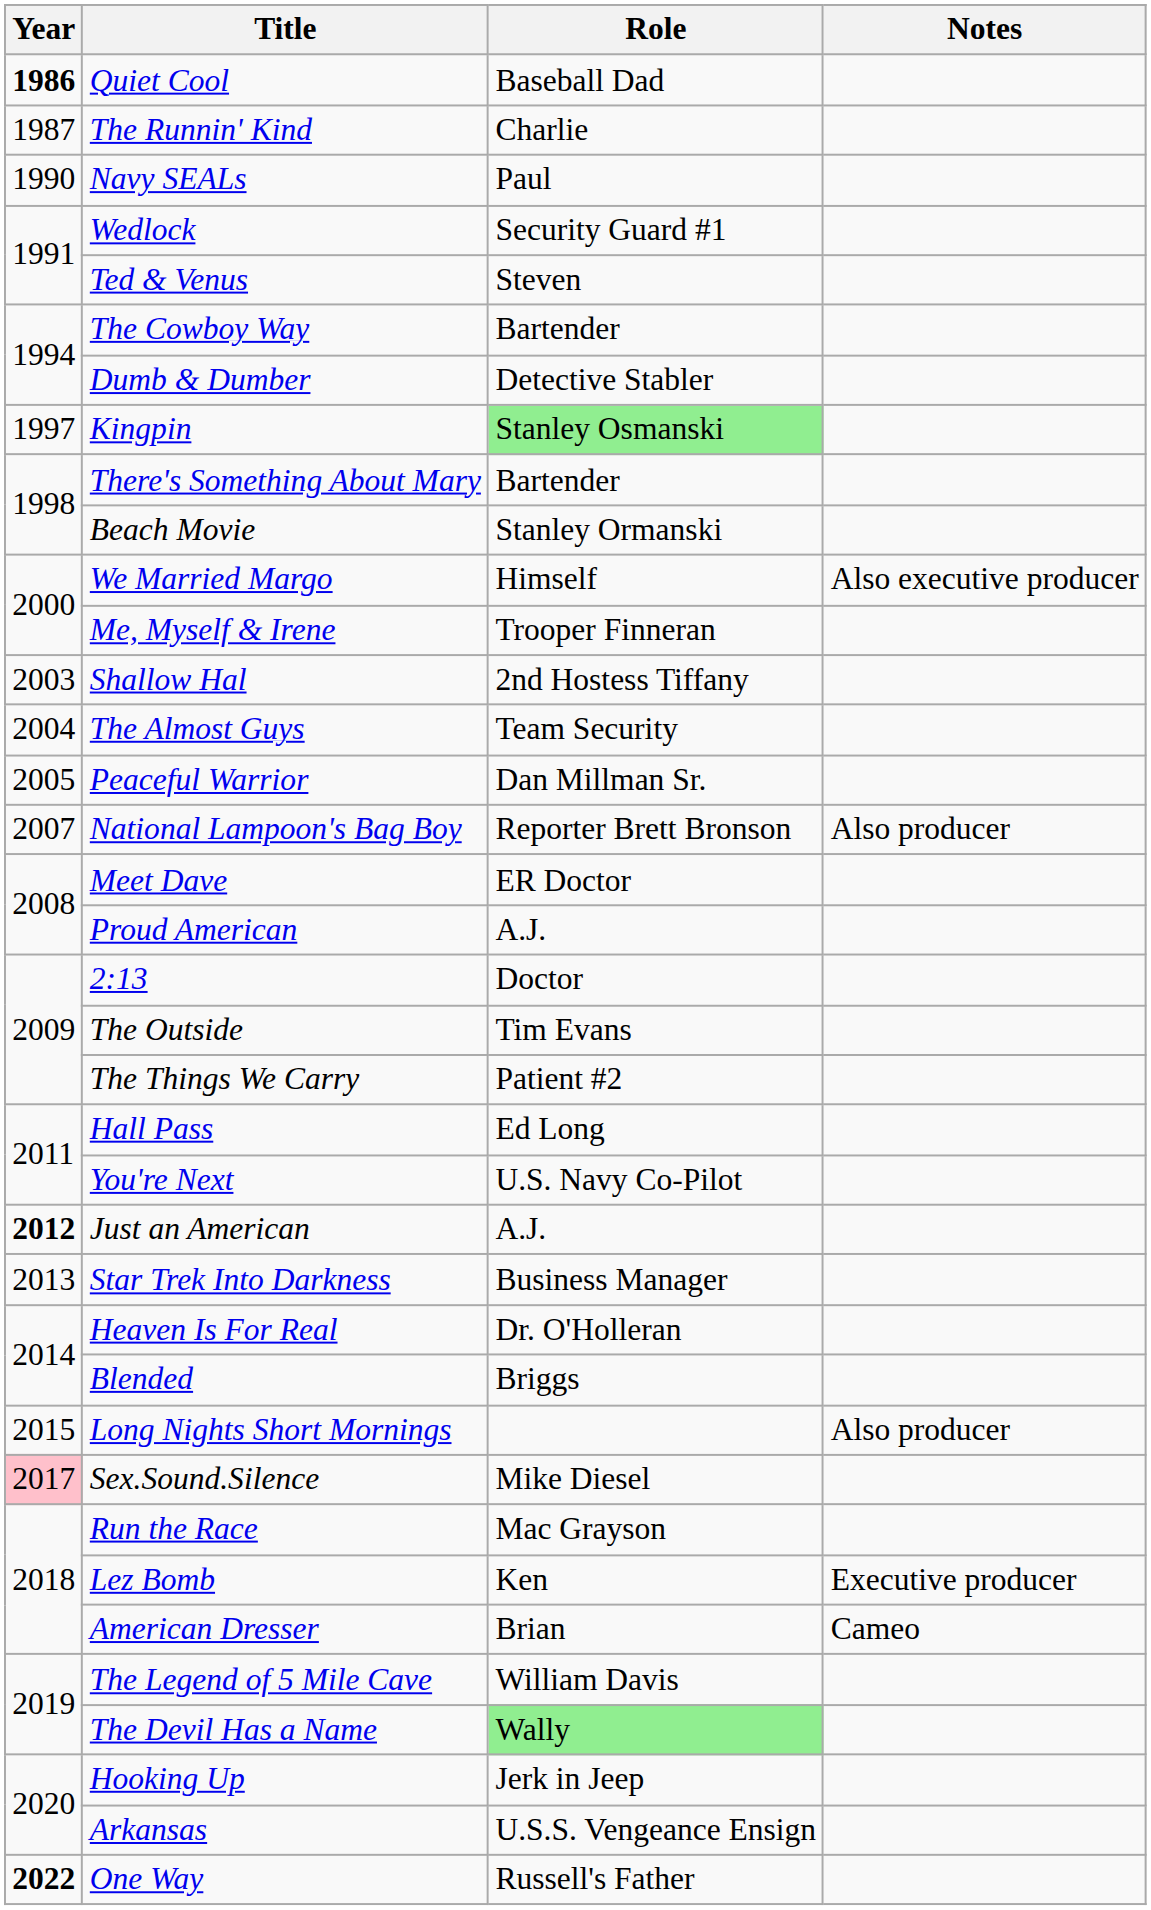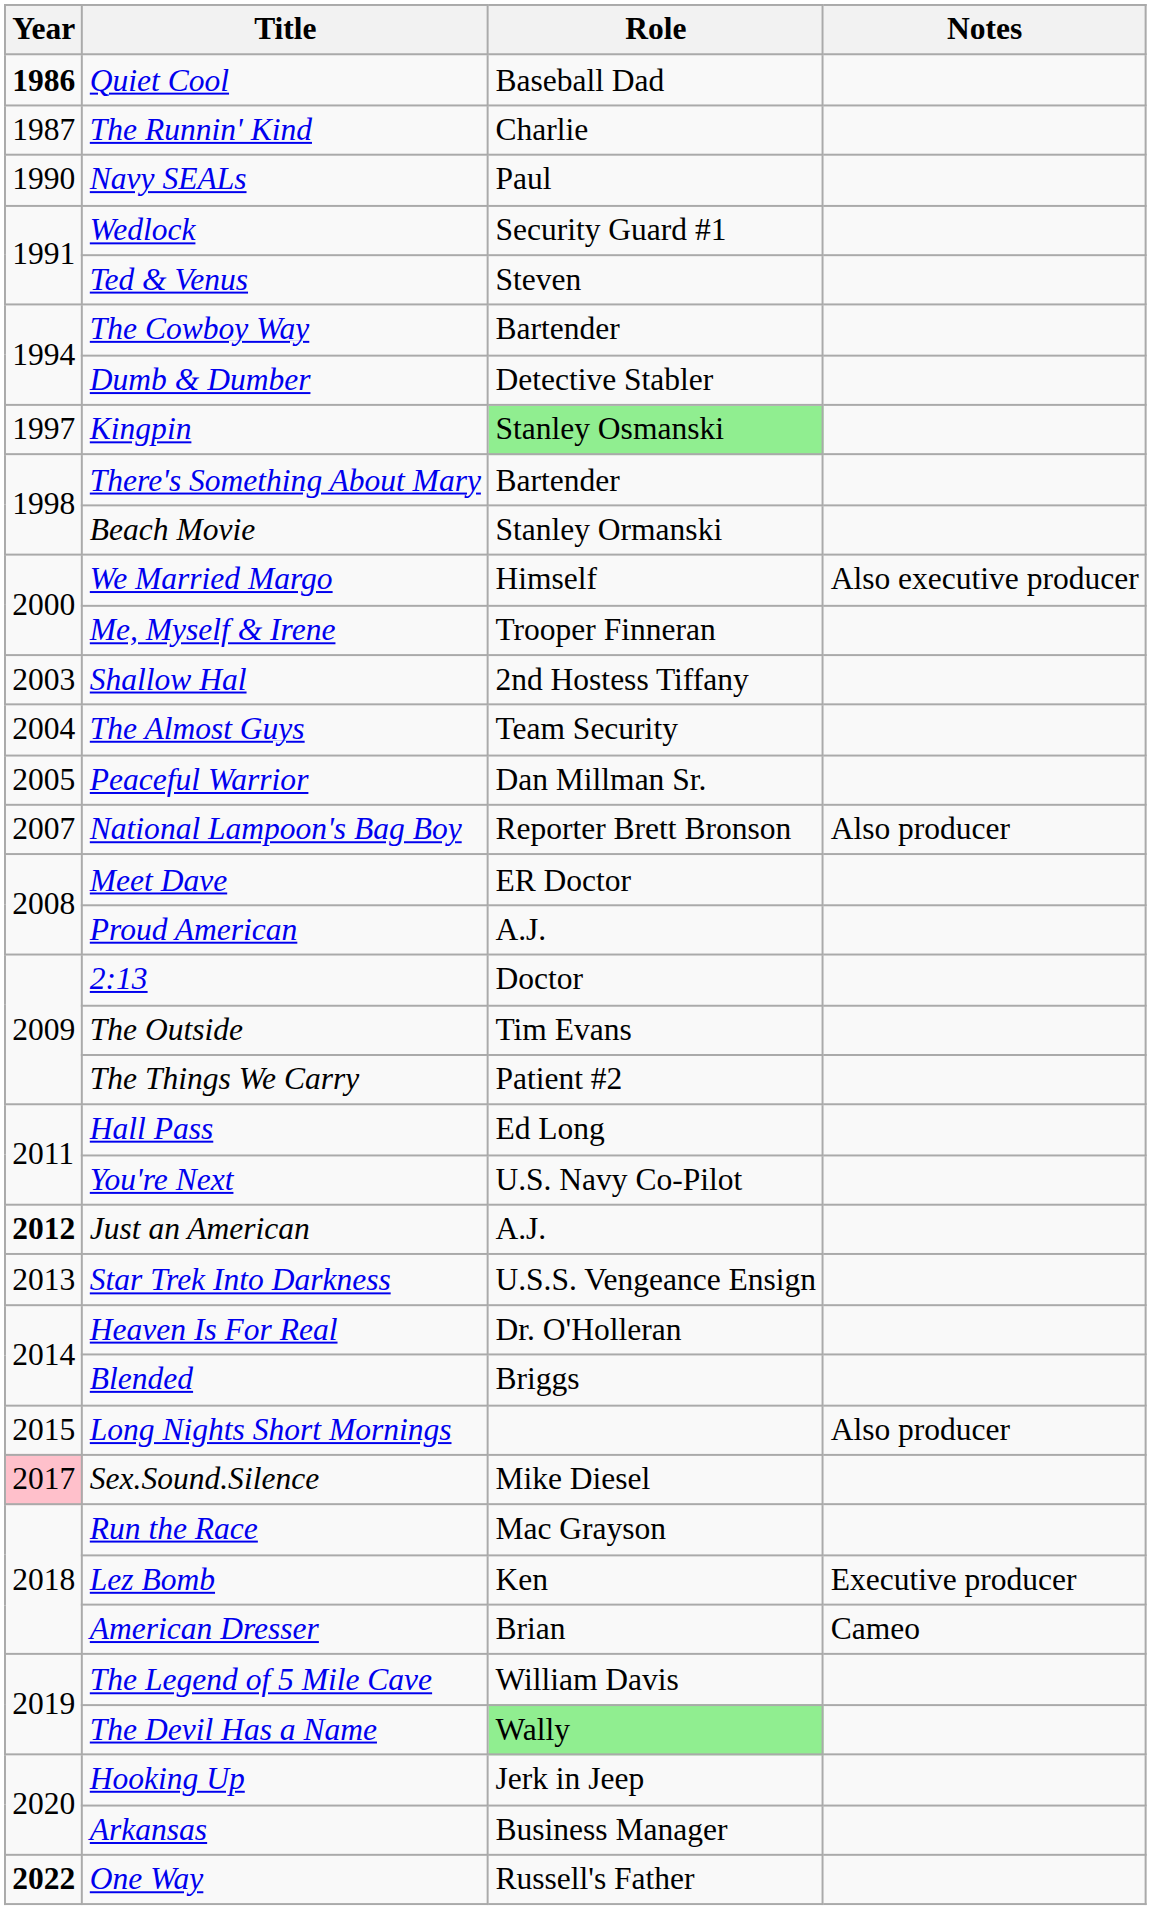 <table class="wikitable sortable">
 <tr>
 <th>Year</th>
 <th>Title</th>
 <th>Role</th>
 <th class="unsortable">Notes</th>
 </tr>
 <tr>
 <td><strong>1986</strong></td>
 <td><em><a href='#'>Quiet Cool</a></em></td>
 <td>Baseball Dad</td>
 <td></td>
 </tr>
 <tr>
 <td>1987</td>
 <td><em><a href='#'>The Runnin' Kind</a></em></td>
 <td>Charlie</td>
 <td></td>
 </tr>
 <tr>
 <td>1990</td>
 <td><em><a href='#'>Navy SEALs</a></em></td>
 <td>Paul</td>
 <td></td>
 </tr>
 <tr>
 <td rowspan="2">1991</td>
 <td><em><a href='#'>Wedlock</a></em></td>
 <td>Security Guard #1</td>
 <td></td>
 </tr>
 <tr>
 <td><em><a href='#'>Ted & Venus</a></em></td>
 <td>Steven</td>
 <td></td>
 </tr>
 <tr>
 <td rowspan="2">1994</td>
 <td><em><a href='#'>The Cowboy Way</a></em></td>
 <td>Bartender</td>
 <td></td>
 </tr>
 <tr>
 <td><em><a href='#'>Dumb & Dumber</a></em></td>
 <td>Detective Stabler</td>
 <td></td>
 </tr>
 <tr>
 <td>1997</td>
 <td><em><a href='#'>Kingpin</a></em></td>
 <td style="background: lightgreen;">Stanley Osmanski</td>
 <td></td>
 </tr>
 <tr>
 <td rowspan="2">1998</td>
 <td><em><a href='#'>There's Something About Mary</a></em></td>
 <td>Bartender</td>
 <td></td>
 </tr>
 <tr>
 <td><em>Beach Movie</em></td>
 <td>Stanley Ormanski</td>
 <td></td>
 </tr>
 <tr>
 <td rowspan="2">2000</td>
 <td><em><a href='#'>We Married Margo</a></em></td>
 <td>Himself</td>
 <td>Also executive producer</td>
 </tr>
 <tr>
 <td><em><a href='#'>Me, Myself & Irene</a></em></td>
 <td>Trooper Finneran</td>
 <td></td>
 </tr>
 <tr>
 <td>2003</td>
 <td><em><a href='#'>Shallow Hal</a></em></td>
 <td>2nd Hostess Tiffany</td>
 <td></td>
 </tr>
 <tr>
 <td>2004</td>
 <td><em><a href='#'>The Almost Guys</a></em></td>
 <td>Team Security</td>
 <td></td>
 </tr>
 <tr>
 <td>2005</td>
 <td><em><a href='#'>Peaceful Warrior</a></em></td>
 <td>Dan Millman Sr.</td>
 <td></td>
 </tr>
 <tr>
 <td>2007</td>
 <td><em><a href='#'>National Lampoon's Bag Boy</a></em></td>
 <td>Reporter Brett Bronson</td>
 <td>Also producer</td>
 </tr>
 <tr>
 <td rowspan="2">2008</td>
 <td><em><a href='#'>Meet Dave</a></em></td>
 <td>ER Doctor</td>
 <td></td>
 </tr>
 <tr>
 <td><em><a href='#'>Proud American</a></em></td>
 <td>A.J.</td>
 <td></td>
 </tr>
 <tr>
 <td rowspan="3">2009</td>
 <td><em><a href='#'>2:13</a></em></td>
 <td>Doctor</td>
 <td></td>
 </tr>
 <tr>
 <td><em>The Outside</em></td>
 <td>Tim Evans</td>
 <td></td>
 </tr>
 <tr>
 <td><em>The Things We Carry</em></td>
 <td>Patient #2</td>
 <td></td>
 </tr>
 <tr>
 <td rowspan="2">2011</td>
 <td><em><a href='#'>Hall Pass</a></em></td>
 <td>Ed Long</td>
 <td></td>
 </tr>
 <tr>
 <td><em><a href='#'>You're Next</a></em></td>
 <td>U.S. Navy Co-Pilot</td>
 <td></td>
 </tr>
 <tr>
 <td><strong>2012</strong></td>
 <td><em>Just an American</em></td>
 <td>A.J.</td>
 <td></td>
 </tr>
 <tr>
 <td>2013</td>
 <td><em><a href='#'>Star Trek Into Darkness</a></em></td>
-<td>Business Manager</td>
+<td>U.S.S. Vengeance Ensign</td>
 <td></td>
 </tr>
 <tr>
 <td rowspan="2">2014</td>
 <td><em><a href='#'>Heaven Is For Real</a></em></td>
 <td>Dr. O'Holleran</td>
 <td></td>
 </tr>
 <tr>
 <td><em><a href='#'>Blended</a></em></td>
 <td>Briggs</td>
 <td></td>
 </tr>
 <tr>
 <td>2015</td>
 <td><em><a href='#'>Long Nights Short Mornings</a></em></td>
 <td></td>
 <td>Also producer</td>
 </tr>
 <tr>
 <td style="background: pink;">2017</td>
 <td><em>Sex.Sound.Silence</em></td>
 <td>Mike Diesel</td>
 <td></td>
 </tr>
 <tr>
 <td rowspan="3">2018</td>
 <td><em><a href='#'>Run the Race</a></em></td>
 <td>Mac Grayson</td>
 <td></td>
 </tr>
 <tr>
 <td><em><a href='#'>Lez Bomb</a></em></td>
 <td>Ken</td>
 <td>Executive producer</td>
 </tr>
 <tr>
 <td><em><a href='#'>American Dresser</a></em></td>
 <td>Brian</td>
 <td>Cameo</td>
 </tr>
 <tr>
 <td rowspan="2">2019</td>
 <td><em><a href='#'>The Legend of 5 Mile Cave</a></em></td>
 <td>William Davis</td>
 <td></td>
 </tr>
 <tr>
 <td><em><a href='#'>The Devil Has a Name</a></em></td>
 <td style="background: lightgreen;">Wally</td>
 <td></td>
 </tr>
 <tr>
 <td rowspan="2">2020</td>
 <td><em><a href='#'>Hooking Up</a></em></td>
 <td>Jerk in Jeep</td>
 <td></td>
 </tr>
 <tr>
 <td><em><a href='#'>Arkansas</a></em></td>
-<td>U.S.S. Vengeance Ensign</td>
+<td>Business Manager</td>
 <td></td>
 </tr>
 <tr>
 <td><strong>2022</strong></td>
 <td><em><a href='#'>One Way</a></em></td>
 <td>Russell's Father</td>
 <td></td>
 </tr>
 </table>
